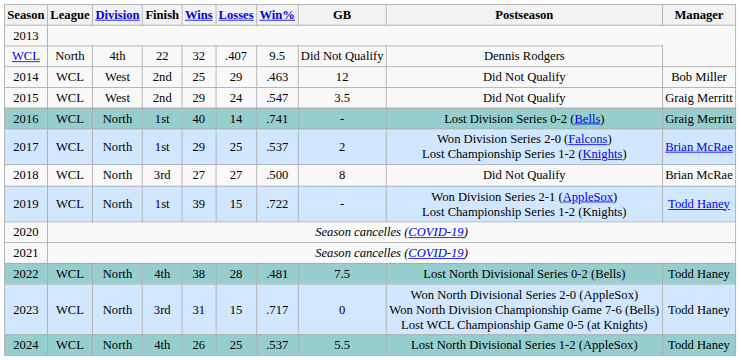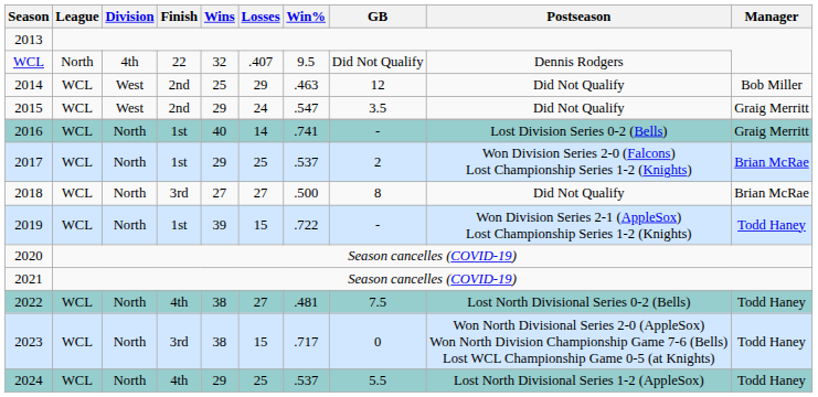 <table class="wikitable" style="text-align:center; font-size:95%">
 <tr>
 <th scope="col">Season</th>
 <th scope="col">League</th>
 <th scope="col"><a href='#'>Division</a></th>
 <th scope="col">Finish</th>
 <th scope="col"><a href='#'>Wins</a></th>
 <th scope="col"><a href='#'>Losses</a></th>
 <th scope="col"><a href='#'>Win%</a></th>
 <th scope="col">GB</th>
 <th scope="col">Postseason</th>
 <th scope="col">Manager</th>
 </tr>
 <tr>
 <td>2013</td>
 </tr>
 <tr>
 <td><a href='#'>WCL</a></td>
 <td>North</td>
 <td>4th</td>
 <td>22</td>
 <td>32</td>
 <td>.407</td>
 <td>9.5</td>
 <td>Did Not Qualify</td>
 <td>Dennis Rodgers</td>
 </tr>
 <tr>
 <td>2014</td>
 <td>WCL</td>
 <td>West</td>
 <td>2nd</td>
 <td>25</td>
 <td>29</td>
 <td>.463</td>
 <td>12</td>
 <td>Did Not Qualify</td>
 <td>Bob Miller</td>
 </tr>
 <tr>
 <td>2015</td>
 <td>WCL</td>
 <td>West</td>
 <td>2nd</td>
 <td>29</td>
 <td>24</td>
 <td>.547</td>
 <td>3.5</td>
 <td>Did Not Qualify</td>
 <td>Graig Merritt</td>
 </tr>
 <tr>
 </tr>
 <tr>
 <td bgcolor="#96CDCD">2016</td>
 <td bgcolor="#96CDCD">WCL</td>
 <td bgcolor="#96CDCD">North</td>
 <td bgcolor="#96CDCD">1st</td>
 <td bgcolor="#96CDCD">40</td>
 <td bgcolor="#96CDCD">14</td>
 <td bgcolor="#96CDCD">.741</td>
 <td bgcolor="#96CDCD">-</td>
 <td bgcolor="#96CDCD">Lost Division Series 0-2 (<a href='#'>Bells</a>)</td>
 <td bgcolor="#96CDCD">Graig Merritt</td>
 </tr>
 <tr>
 <td bgcolor="#D0E7FF">2017</td>
 <td bgcolor="#D0E7FF">WCL</td>
 <td bgcolor="#D0E7FF">North</td>
 <td bgcolor="#D0E7FF">1st</td>
 <td bgcolor="#D0E7FF">29</td>
 <td bgcolor="#D0E7FF">25</td>
 <td bgcolor="#D0E7FF">.537</td>
 <td bgcolor="#D0E7FF">2</td>
 <td bgcolor="#D0E7FF">Won Division Series 2-0 (<a href='#'>Falcons</a>) <br> Lost Championship Series 1-2 (<a href='#'>Knights</a>)</td>
 <td bgcolor="#D0E7FF"><a href='#'>Brian McRae</a></td>
 </tr>
 <tr>
 <td>2018</td>
 <td>WCL</td>
 <td>North</td>
 <td>3rd</td>
 <td>27</td>
 <td>27</td>
 <td>.500</td>
 <td>8</td>
 <td>Did Not Qualify</td>
 <td>Brian McRae</td>
 </tr>
 <tr>
 <td bgcolor="#D0E7FF">2019</td>
 <td bgcolor="#D0E7FF">WCL</td>
 <td bgcolor="#D0E7FF">North</td>
 <td bgcolor="#D0E7FF">1st</td>
 <td bgcolor="#D0E7FF">39</td>
 <td bgcolor="#D0E7FF">15</td>
 <td bgcolor="#D0E7FF">.722</td>
 <td bgcolor="#D0E7FF">-</td>
 <td bgcolor="#D0E7FF">Won Division Series 2-1 (<a href='#'>AppleSox</a>) <br> Lost Championship Series 1-2 (Knights)</td>
 <td bgcolor="#D0E7FF"><a href='#'>Todd Haney</a></td>
 </tr>
 <tr>
 <td>2020</td>
 <td colspan="9"><em>Season cancelles (<a href='#'>COVID-19</a>)</em></td>
 </tr>
 <tr>
 <td>2021</td>
 <td colspan="9"><em>Season cancelles (<a href='#'>COVID-19</a>)</em></td>
 </tr>
 <tr>
 <td bgcolor="#96CDCD">2022</td>
 <td bgcolor="#96CDCD">WCL</td>
 <td bgcolor="#96CDCD">North</td>
 <td bgcolor="#96CDCD">4th</td>
 <td bgcolor="#96CDCD">38</td>
-<td bgcolor="#96CDCD">28</td>
+<td bgcolor="#96CDCD">27</td>
 <td bgcolor="#96CDCD">.481</td>
 <td bgcolor="#96CDCD">7.5</td>
 <td bgcolor="#96CDCD">Lost North Divisional Series 0-2 (Bells)</td>
 <td bgcolor="#96CDCD">Todd Haney</td>
 </tr>
 <tr>
 <td bgcolor="#D0E7FF">2023</td>
 <td bgcolor="#D0E7FF">WCL</td>
 <td bgcolor="#D0E7FF">North</td>
 <td bgcolor="#D0E7FF">3rd</td>
-<td bgcolor="#D0E7FF">31</td>
+<td bgcolor="#D0E7FF">38</td>
 <td bgcolor="#D0E7FF">15</td>
 <td bgcolor="#D0E7FF">.717</td>
 <td bgcolor="#D0E7FF">0</td>
 <td bgcolor="#D0E7FF">Won North Divisional Series 2-0 (AppleSox) <br> Won North Division Championship Game 7-6 (Bells) <br> Lost WCL Championship Game 0-5 (at Knights)</td>
 <td bgcolor="#D0E7FF">Todd Haney</td>
 </tr>
 <tr>
 <td bgcolor="#96CDCD">2024</td>
 <td bgcolor="#96CDCD">WCL</td>
 <td bgcolor="#96CDCD">North</td>
 <td bgcolor="#96CDCD">4th</td>
-<td bgcolor="#96CDCD">26</td>
+<td bgcolor="#96CDCD">29</td>
 <td bgcolor="#96CDCD">25</td>
 <td bgcolor="#96CDCD">.537</td>
 <td bgcolor="#96CDCD">5.5</td>
 <td bgcolor="#96CDCD">Lost North Divisional Series 1-2 (AppleSox)</td>
 <td bgcolor="#96CDCD">Todd Haney</td>
 </tr>
 </table>
